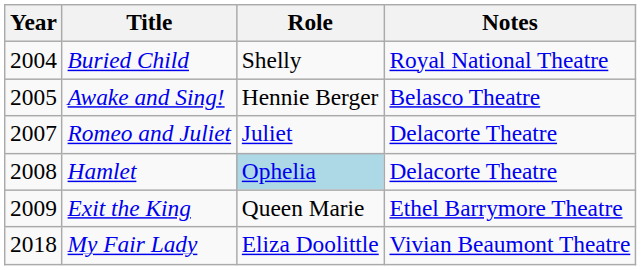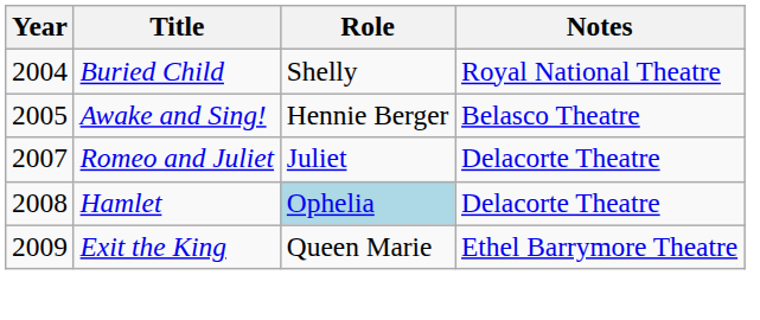 <table class="wikitable sortable">
 <tr>
 <th scope="col">Year</th>
 <th scope="col">Title</th>
 <th scope="col">Role</th>
 <th scope="col" class="unsortable">Notes</th>
 </tr>
 <tr>
 <td>2004</td>
 <td><em><a href='#'>Buried Child</a></em></td>
 <td>Shelly</td>
 <td><a href='#'>Royal National Theatre</a></td>
 </tr>
 <tr>
 <td>2005</td>
 <td><em><a href='#'>Awake and Sing!</a></em></td>
 <td>Hennie Berger</td>
 <td><a href='#'>Belasco Theatre</a></td>
 </tr>
 <tr>
 <td>2007</td>
 <td><em><a href='#'>Romeo and Juliet</a></em></td>
 <td><a href='#'>Juliet</a></td>
 <td><a href='#'>Delacorte Theatre</a></td>
 </tr>
 <tr>
 <td>2008</td>
 <td><em><a href='#'>Hamlet</a></em></td>
 <td style="background: lightblue;"><a href='#'>Ophelia</a></td>
 <td><a href='#'>Delacorte Theatre</a></td>
 </tr>
 <tr>
 <td>2009</td>
 <td><em><a href='#'>Exit the King</a></em></td>
 <td>Queen Marie</td>
 <td><a href='#'>Ethel Barrymore Theatre</a></td>
 </tr>
-<tr>
-<td>2018</td>
-<td><em><a href='#'>My Fair Lady</a></em></td>
-<td><a href='#'>Eliza Doolittle</a></td>
-<td><a href='#'>Vivian Beaumont Theatre</a></td>
-</tr>
 </table>
